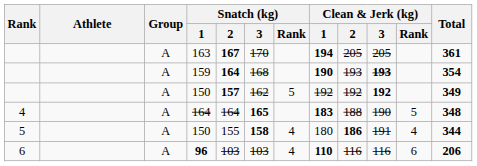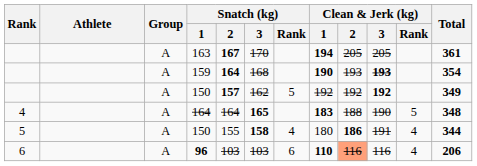 <table class = "wikitable" style="text-align:center;">
 <tr>
 <th rowspan=2 width=40>Rank</th>
 <th rowspan=2 width=250>Athlete</th>
 <th rowspan=2 width=50>Group</th>
 <th colspan=4>Snatch (kg)</th>
 <th colspan=4>Clean & Jerk (kg)</th>
 <th rowspan=2 width=60>Total</th>
 </tr>
 <tr>
 <th width=40>1</th>
 <th width=40>2</th>
 <th width=40>3</th>
 <th width=40>Rank</th>
 <th width=40>1</th>
 <th width=40>2</th>
 <th width=40>3</th>
 <th width=40>Rank</th>
 </tr>
 <tr>
 <td></td>
 <td align=left></td>
 <td>A</td>
 <td>163</td>
 <td><strong>167</strong></td>
 <td><s>170</s></td>
 <td></td>
 <td><strong>194</strong></td>
 <td><s>205</s></td>
 <td><s>205</s></td>
 <td></td>
 <td><strong>361</strong></td>
 </tr>
 <tr>
 <td></td>
 <td align=left></td>
 <td>A</td>
 <td>159</td>
 <td><strong>164</strong></td>
 <td><s>168</s></td>
 <td></td>
 <td><strong>190</strong></td>
 <td><s>193</s></td>
 <td><strong><s>193</s></strong></td>
 <td></td>
 <td><strong>354</strong></td>
 </tr>
 <tr>
 <td></td>
 <td align=left></td>
 <td>A</td>
 <td>150</td>
 <td><strong>157</strong></td>
 <td><s>162</s></td>
 <td>5</td>
 <td><s>192</s></td>
 <td><s>192</s></td>
 <td><strong>192</strong></td>
 <td></td>
 <td><strong>349</strong></td>
 </tr>
 <tr>
 <td>4</td>
 <td align=left></td>
 <td>A</td>
 <td><s>164</s></td>
 <td><s>164</s></td>
 <td><strong>165</strong></td>
 <td></td>
 <td><strong>183</strong></td>
 <td><s>188</s></td>
 <td><s>190</s></td>
 <td>5</td>
 <td><strong>348</strong></td>
 </tr>
 <tr>
 <td>5</td>
 <td align=left></td>
 <td>A</td>
 <td>150</td>
 <td>155</td>
 <td><strong>158</strong></td>
 <td>4</td>
 <td>180</td>
 <td><strong>186</strong></td>
 <td><s>191</s></td>
 <td>4</td>
 <td><strong>344</strong></td>
 </tr>
 <tr>
 <td>6</td>
 <td align=left></td>
 <td>A</td>
 <td><strong>96</strong></td>
 <td><s>103</s></td>
 <td><s>103</s></td>
+<td>6</td>
+<td><strong>110</strong></td>
+<td style="background: lightsalmon;"><s>116</s></td>
+<td><s>116</s></td>
 <td>4</td>
-<td><strong>110</strong></td>
-<td><s>116</s></td>
-<td><s>116</s></td>
-<td>6</td>
 <td><strong>206</strong></td>
 </tr>
 </table>
